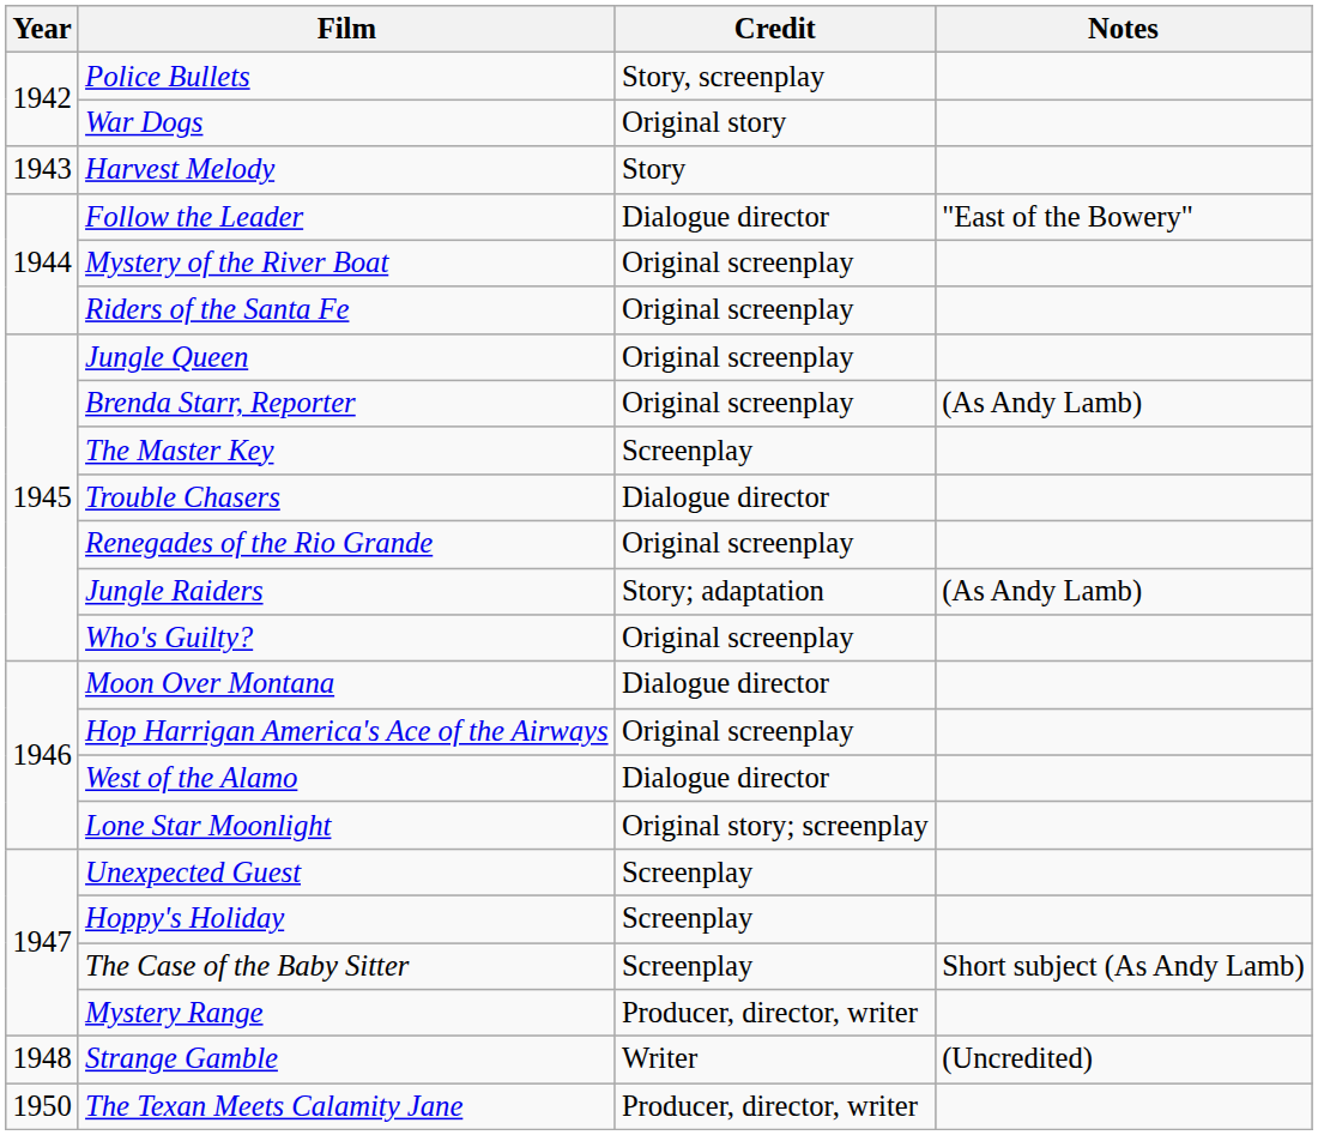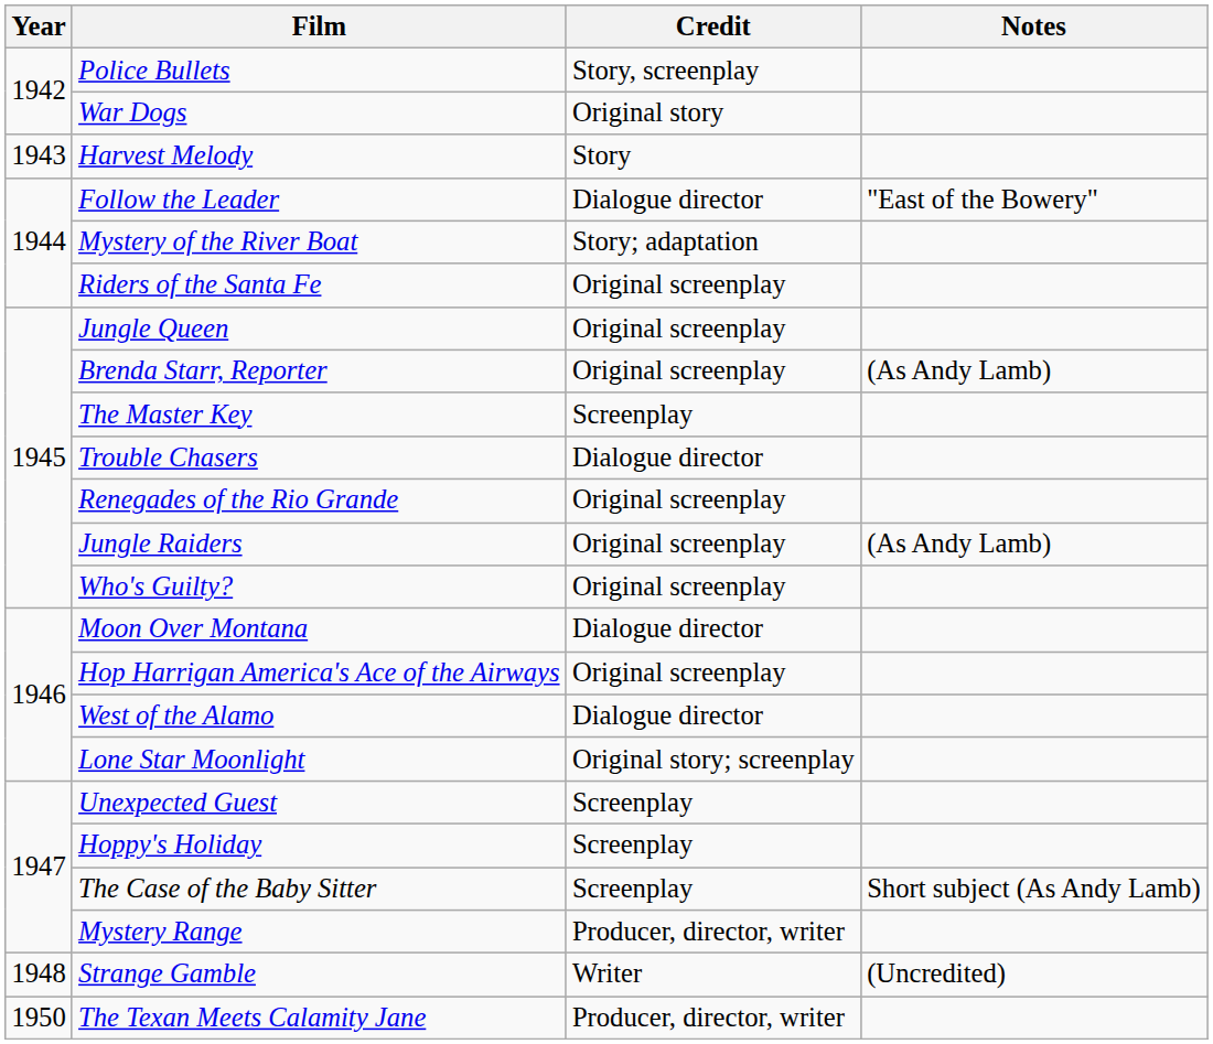 <table class="wikitable">
 <tr>
 <th>Year</th>
 <th>Film</th>
 <th>Credit</th>
 <th>Notes</th>
 </tr>
 <tr>
 <td rowspan=2>1942</td>
 <td><em><a href='#'>Police Bullets</a></em></td>
 <td>Story, screenplay</td>
 <td></td>
 </tr>
 <tr>
 <td><em><a href='#'>War Dogs</a></em></td>
 <td>Original story</td>
 <td></td>
 </tr>
 <tr>
 <td>1943</td>
 <td><em><a href='#'>Harvest Melody</a></em></td>
 <td>Story</td>
 <td></td>
 </tr>
 <tr>
 <td rowspan=3>1944</td>
 <td><em><a href='#'>Follow the Leader</a></em></td>
 <td>Dialogue director</td>
 <td>"East of the Bowery"</td>
 </tr>
 <tr>
 <td><em><a href='#'>Mystery of the River Boat</a></em></td>
-<td>Original screenplay</td>
+<td>Story; adaptation</td>
 <td></td>
 </tr>
 <tr>
 <td><em><a href='#'>Riders of the Santa Fe</a></em></td>
 <td>Original screenplay</td>
 <td></td>
 </tr>
 <tr>
 <td rowspan=7>1945</td>
 <td><em><a href='#'>Jungle Queen</a></em></td>
 <td>Original screenplay</td>
 <td></td>
 </tr>
 <tr>
 <td><em><a href='#'>Brenda Starr, Reporter</a></em></td>
 <td>Original screenplay</td>
 <td>(As Andy Lamb)</td>
 </tr>
 <tr>
 <td><em><a href='#'>The Master Key</a></em></td>
 <td>Screenplay</td>
 <td></td>
 </tr>
 <tr>
 <td><em><a href='#'>Trouble Chasers</a></em></td>
 <td>Dialogue director</td>
 <td></td>
 </tr>
 <tr>
 <td><em><a href='#'>Renegades of the Rio Grande</a></em></td>
 <td>Original screenplay</td>
 <td></td>
 </tr>
 <tr>
 <td><em><a href='#'>Jungle Raiders</a></em></td>
-<td>Story; adaptation</td>
+<td>Original screenplay</td>
 <td>(As Andy Lamb)</td>
 </tr>
 <tr>
 <td><em><a href='#'>Who's Guilty?</a></em></td>
 <td>Original screenplay</td>
 <td></td>
 </tr>
 <tr>
 <td rowspan=4>1946</td>
 <td><em><a href='#'>Moon Over Montana</a></em></td>
 <td>Dialogue director</td>
 <td></td>
 </tr>
 <tr>
 <td><em><a href='#'>Hop Harrigan America's Ace of the Airways</a></em></td>
 <td>Original screenplay</td>
 <td></td>
 </tr>
 <tr>
 <td><em><a href='#'>West of the Alamo</a></em></td>
 <td>Dialogue director</td>
 <td></td>
 </tr>
 <tr>
 <td><em><a href='#'>Lone Star Moonlight</a></em></td>
 <td>Original story; screenplay</td>
 <td></td>
 </tr>
 <tr>
 <td rowspan=4>1947</td>
 <td><em><a href='#'>Unexpected Guest</a></em></td>
 <td>Screenplay</td>
 <td></td>
 </tr>
 <tr>
 <td><em><a href='#'>Hoppy's Holiday</a></em></td>
 <td>Screenplay</td>
 <td></td>
 </tr>
 <tr>
 <td><em>The Case of the Baby Sitter</em></td>
 <td>Screenplay</td>
 <td>Short subject (As Andy Lamb)</td>
 </tr>
 <tr>
 <td><em><a href='#'>Mystery Range</a></em></td>
 <td>Producer, director, writer</td>
 <td></td>
 </tr>
 <tr>
 <td>1948</td>
 <td><em><a href='#'>Strange Gamble</a></em></td>
 <td>Writer</td>
 <td>(Uncredited)</td>
 </tr>
 <tr>
 <td>1950</td>
 <td><em><a href='#'>The Texan Meets Calamity Jane</a></em></td>
 <td>Producer, director, writer</td>
 <td></td>
 </tr>
 <tr>
 </tr>
 </table>
